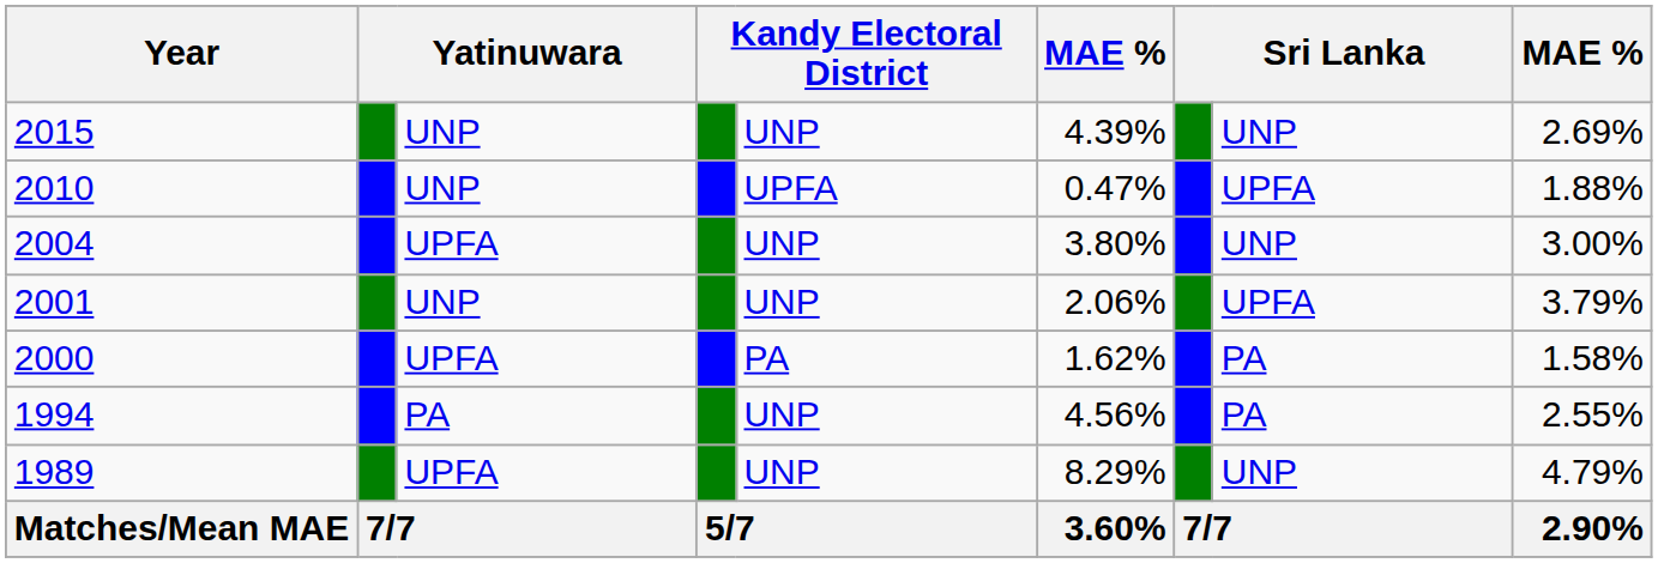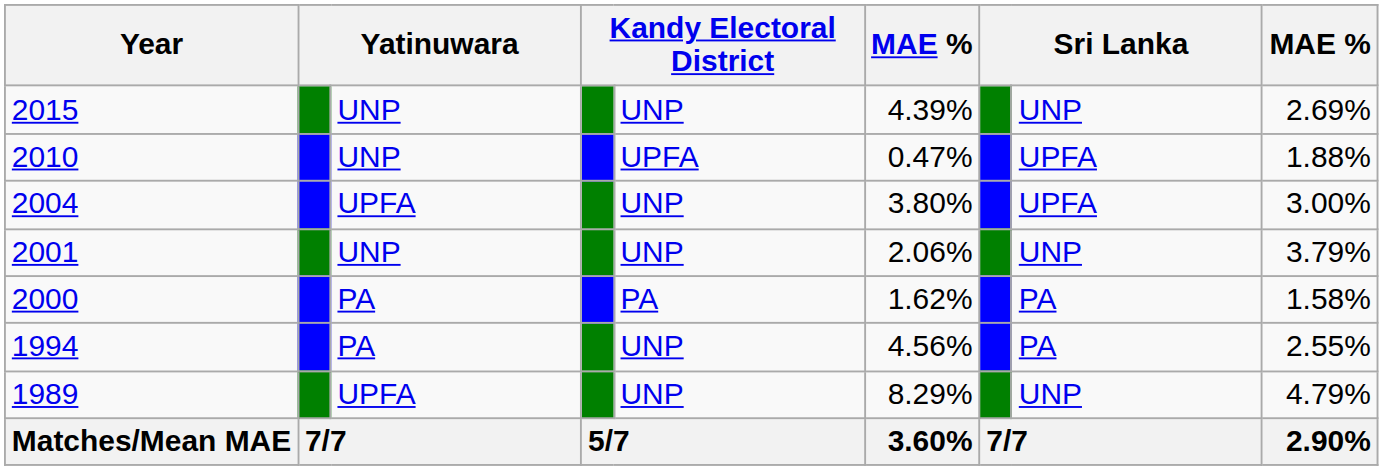 <table class="wikitable">
 <tr>
 <th>Year</th>
 <th colspan="2" width="144px">Yatinuwara</th>
 <th colspan="2" width="144px"><a href='#'>Kandy Electoral District</a></th>
 <th><a href='#'>MAE</a> %</th>
 <th colspan="2" width="144px">Sri Lanka</th>
 <th>MAE %</th>
 </tr>
 <tr>
 <td><a href='#'>2015</a></td>
 <td style="background-color:green;" width="10px"></td>
 <td style="text-align:left;"><a href='#'>UNP</a></td>
 <td style="background-color:green;" width="10px"></td>
 <td style="text-align:left;"><a href='#'>UNP</a></td>
 <td style="text-align:right;">4.39%</td>
 <td style="background-color:green;" width="10px"></td>
 <td style="text-align:left;"><a href='#'>UNP</a></td>
 <td style="text-align:right;">2.69%</td>
 </tr>
 <tr>
 <td><a href='#'>2010</a></td>
 <td style="background-color:blue;" width="10px"></td>
 <td style="text-align:left;"><a href='#'>UNP</a></td>
 <td style="background-color:blue;" width="10px"></td>
 <td style="text-align:left;"><a href='#'>UPFA</a></td>
 <td style="text-align:right;">0.47%</td>
 <td style="background-color:blue;" width="10px"></td>
 <td style="text-align:left;"><a href='#'>UPFA</a></td>
 <td style="text-align:right;">1.88%</td>
 </tr>
 <tr>
 <td><a href='#'>2004</a></td>
 <td style="background-color:blue;" width="10px"></td>
 <td style="text-align:left;"><a href='#'>UPFA</a></td>
 <td style="background-color:green;" width="10px"></td>
 <td style="text-align:left;"><a href='#'>UNP</a></td>
 <td style="text-align:right;">3.80%</td>
 <td style="background-color:blue;" width="10px"></td>
-<td style="text-align:left;"><a href='#'>UNP</a></td>
+<td style="text-align:left;"><a href='#'>UPFA</a></td>
 <td style="text-align:right;">3.00%</td>
 </tr>
 <tr>
 <td><a href='#'>2001</a></td>
 <td style="background-color:green;" width="10px"></td>
 <td style="text-align:left;"><a href='#'>UNP</a></td>
 <td style="background-color:green;" width="10px"></td>
 <td style="text-align:left;"><a href='#'>UNP</a></td>
 <td style="text-align:right;">2.06%</td>
 <td style="background-color:green;" width="10px"></td>
-<td style="text-align:left;"><a href='#'>UPFA</a></td>
+<td style="text-align:left;"><a href='#'>UNP</a></td>
 <td style="text-align:right;">3.79%</td>
 </tr>
 <tr>
 <td><a href='#'>2000</a></td>
 <td style="background-color:blue;" width="10px"></td>
-<td style="text-align:left;"><a href='#'>UPFA</a></td>
+<td style="text-align:left;"><a href='#'>PA</a></td>
 <td style="background-color:blue;" width="10px"></td>
 <td style="text-align:left;"><a href='#'>PA</a></td>
 <td style="text-align:right;">1.62%</td>
 <td style="background-color:blue;" width="10px"></td>
 <td style="text-align:left;"><a href='#'>PA</a></td>
 <td style="text-align:right;">1.58%</td>
 </tr>
 <tr>
 <td><a href='#'>1994</a></td>
 <td style="background-color:blue;" width="10px"></td>
 <td style="text-align:left;"><a href='#'>PA</a></td>
 <td style="background-color:green;" width="10px"></td>
 <td style="text-align:left;"><a href='#'>UNP</a></td>
 <td style="text-align:right;">4.56%</td>
 <td style="background-color:blue;" width="10px"></td>
 <td style="text-align:left;"><a href='#'>PA</a></td>
 <td style="text-align:right;">2.55%</td>
 </tr>
 <tr>
 <td><a href='#'>1989</a></td>
 <td style="background-color:green;" width="10px"></td>
 <td style="text-align:left;"><a href='#'>UPFA</a></td>
 <td style="background-color:green;" width="10px"></td>
 <td style="text-align:left;"><a href='#'>UNP</a></td>
 <td style="text-align:right;">8.29%</td>
 <td style="background-color:green;" width="10px"></td>
 <td style="text-align:left;"><a href='#'>UNP</a></td>
 <td style="text-align:right;">4.79%</td>
 </tr>
 <tr>
 <th>Matches/Mean MAE</th>
 <th style="text-align:left;"colspan="2" width="144px">7/7</th>
 <th style="text-align:left;"colspan="2" width="144px">5/7</th>
 <th style="text-align:right;">3.60%</th>
 <th style="text-align:left;"colspan="2" width="144px">7/7</th>
 <th style="text-align:right;">2.90%</th>
 </tr>
 </table>
